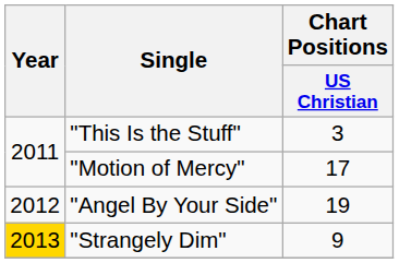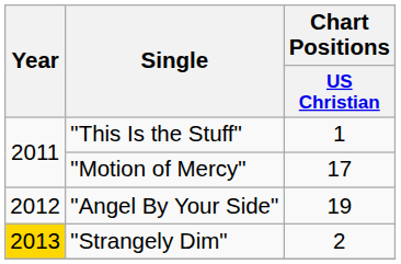 <table class="wikitable sortable plainrowheaders" style="text-align:center">
 <tr>
 <th rowspan="2">Year</th>
 <th rowspan="2">Single</th>
 <th colspan="1">Chart Positions</th>
 </tr>
 <tr style="font-size:smaller;">
 <th width="35"><a href='#'>US Christian</a><br></th>
 </tr>
 <tr>
 <td rowspan="2">2011</td>
 <td align="left">"This Is the Stuff"</td>
-<td>3</td>
+<td>1</td>
 </tr>
 <tr>
 <td align="left">"Motion of Mercy"</td>
 <td>17</td>
 </tr>
 <tr>
 <td rowspan="1">2012</td>
 <td align="left">"Angel By Your Side"</td>
 <td>19</td>
 </tr>
 <tr>
 <td rowspan="1" style="background: gold;">2013</td>
 <td align="left">"Strangely Dim"</td>
-<td>9</td>
+<td>2</td>
 </tr>
 <tr>
 </tr>
 </table>
